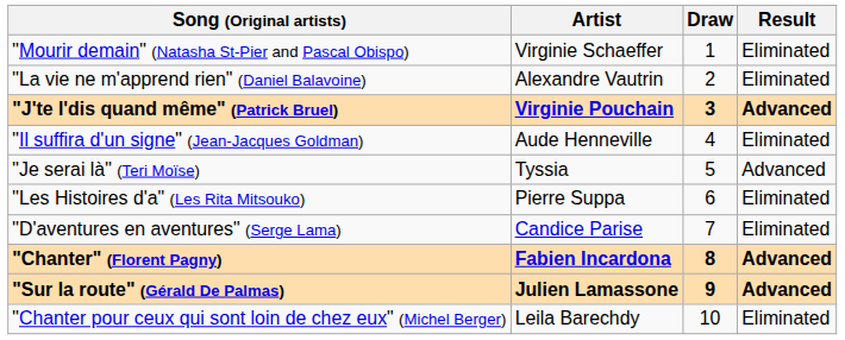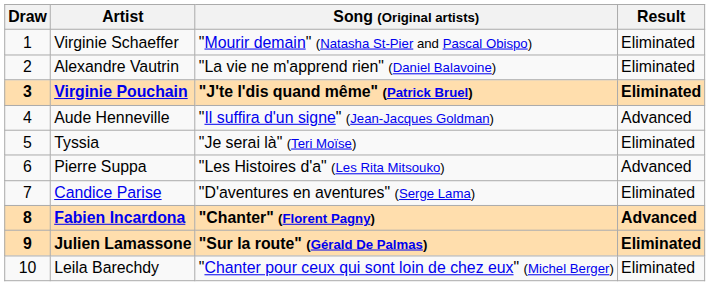 <table class="sortable wikitable" style="margin: 1em auto 1em auto; text-align:center;">
 <tr>
+<th>Draw</th>
+<th>Artist</th>
 <th>Song <small>(Original artists)</small></th>
-<th>Artist</th>
-<th>Draw</th>
 <th>Result</th>
 </tr>
 <tr>
+<td>1</td>
+<td align="left">Virginie Schaeffer</td>
 <td align="left">"<a href='#'>Mourir demain</a>" <small>(<a href='#'>Natasha St-Pier</a> and <a href='#'>Pascal Obispo</a>)</small></td>
-<td align="left">Virginie Schaeffer</td>
-<td>1</td>
 <td align="left">Eliminated</td>
 </tr>
 <tr>
+<td>2</td>
+<td align="left">Alexandre Vautrin</td>
 <td align="left">"La vie ne m'apprend rien" <small>(<a href='#'>Daniel Balavoine</a>)</small></td>
-<td align="left">Alexandre Vautrin</td>
-<td>2</td>
 <td align="left">Eliminated</td>
 </tr>
 <tr style="font-weight:bold; background:navajowhite">
+<td>3</td>
+<td align="left"><a href='#'>Virginie Pouchain</a></td>
 <td align="left">"J'te l'dis quand même" <small>(<a href='#'>Patrick Bruel</a>)</small></td>
-<td align="left"><a href='#'>Virginie Pouchain</a></td>
-<td>3</td>
+<td align="left">Eliminated</td>
+</tr>
+<tr>
+<td>4</td>
+<td align="left">Aude Henneville</td>
+<td align="left">"<a href='#'>Il suffira d'un signe</a>" <small>(<a href='#'>Jean-Jacques Goldman</a>)</small></td>
 <td align="left">Advanced</td>
 </tr>
 <tr>
-<td align="left">"<a href='#'>Il suffira d'un signe</a>" <small>(<a href='#'>Jean-Jacques Goldman</a>)</small></td>
-<td align="left">Aude Henneville</td>
-<td>4</td>
+<td>5</td>
+<td align="left">Tyssia</td>
+<td align="left">"Je serai là" <small>(<a href='#'>Teri Moïse</a>)</small></td>
 <td align="left">Eliminated</td>
 </tr>
 <tr>
-<td align="left">"Je serai là" <small>(<a href='#'>Teri Moïse</a>)</small></td>
-<td align="left">Tyssia</td>
-<td>5</td>
+<td>6</td>
+<td align="left">Pierre Suppa</td>
+<td align="left">"Les Histoires d'a" <small>(<a href='#'>Les Rita Mitsouko</a>)</small></td>
 <td align="left">Advanced</td>
 </tr>
 <tr>
-<td align="left">"Les Histoires d'a" <small>(<a href='#'>Les Rita Mitsouko</a>)</small></td>
-<td align="left">Pierre Suppa</td>
-<td>6</td>
+<td>7</td>
+<td align="left"><a href='#'>Candice Parise</a></td>
+<td align="left">"D'aventures en aventures" <small>(<a href='#'>Serge Lama</a>)</small></td>
+<td align="left">Eliminated</td>
+</tr>
+<tr style="font-weight:bold; background:navajowhite">
+<td>8</td>
+<td align="left"><a href='#'>Fabien Incardona</a></td>
+<td align="left">"Chanter" <small>(<a href='#'>Florent Pagny</a>)</small></td>
+<td align="left">Advanced</td>
+</tr>
+<tr style="font-weight:bold; background:navajowhite">
+<td>9</td>
+<td align="left">Julien Lamassone</td>
+<td align="left">"Sur la route" <small>(<a href='#'>Gérald De Palmas</a>)</small></td>
 <td align="left">Eliminated</td>
 </tr>
 <tr>
-<td align="left">"D'aventures en aventures" <small>(<a href='#'>Serge Lama</a>)</small></td>
-<td align="left"><a href='#'>Candice Parise</a></td>
-<td>7</td>
-<td align="left">Eliminated</td>
-</tr>
-<tr style="font-weight:bold; background:navajowhite">
-<td align="left">"Chanter" <small>(<a href='#'>Florent Pagny</a>)</small></td>
-<td align="left"><a href='#'>Fabien Incardona</a></td>
-<td>8</td>
-<td align="left">Advanced</td>
-</tr>
-<tr style="font-weight:bold; background:navajowhite">
-<td align="left">"Sur la route" <small>(<a href='#'>Gérald De Palmas</a>)</small></td>
-<td align="left">Julien Lamassone</td>
-<td>9</td>
-<td align="left">Advanced</td>
-</tr>
-<tr>
+<td>10</td>
+<td align="left">Leila Barechdy</td>
 <td align="left">"<a href='#'>Chanter pour ceux qui sont loin de chez eux</a>" <small>(<a href='#'>Michel Berger</a>)</small></td>
-<td align="left">Leila Barechdy</td>
-<td>10</td>
 <td align="left">Eliminated</td>
 </tr>
 </table>
